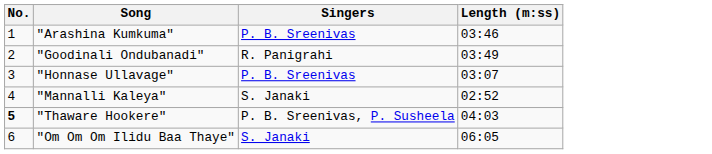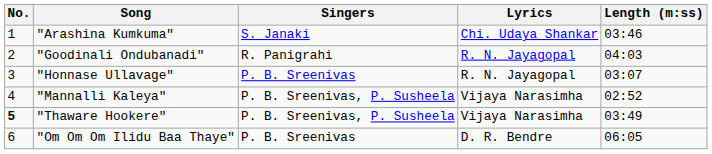 <table class="wikitable" style="font-size:95%;">
 <tr>
 <th>No.</th>
 <th>Song</th>
 <th>Singers</th>
+<th>Lyrics</th>
 <th>Length (m:ss)</th>
 </tr>
 <tr>
 <td>1</td>
 <td>"Arashina Kumkuma"</td>
-<td><a href='#'>P. B. Sreenivas</a></td>
+<td><a href='#'>S. Janaki</a></td>
+<td><a href='#'>Chi. Udaya Shankar</a></td>
 <td>03:46</td>
 </tr>
 <tr>
 <td>2</td>
 <td>"Goodinali Ondubanadi"</td>
 <td>R. Panigrahi</td>
-<td>03:49</td>
+<td><a href='#'>R. N. Jayagopal</a></td>
+<td>04:03</td>
 </tr>
 <tr>
 <td>3</td>
 <td>"Honnase Ullavage"</td>
 <td><a href='#'>P. B. Sreenivas</a></td>
+<td>R. N. Jayagopal</td>
 <td>03:07</td>
 </tr>
 <tr>
 <td>4</td>
 <td>"Mannalli Kaleya"</td>
-<td>S. Janaki</td>
+<td>P. B. Sreenivas, <a href='#'>P. Susheela</a></td>
+<td>Vijaya Narasimha</td>
 <td>02:52</td>
 </tr>
 <tr>
 <td><strong>5</strong></td>
 <td>"Thaware Hookere"</td>
 <td>P. B. Sreenivas, <a href='#'>P. Susheela</a></td>
-<td>04:03</td>
+<td>Vijaya Narasimha</td>
+<td>03:49</td>
 </tr>
 <tr>
 <td>6</td>
 <td>"Om Om Om Ilidu Baa Thaye"</td>
-<td><a href='#'>S. Janaki</a></td>
+<td>P. B. Sreenivas</td>
+<td>D. R. Bendre</td>
 <td>06:05</td>
 </tr>
 </table>
